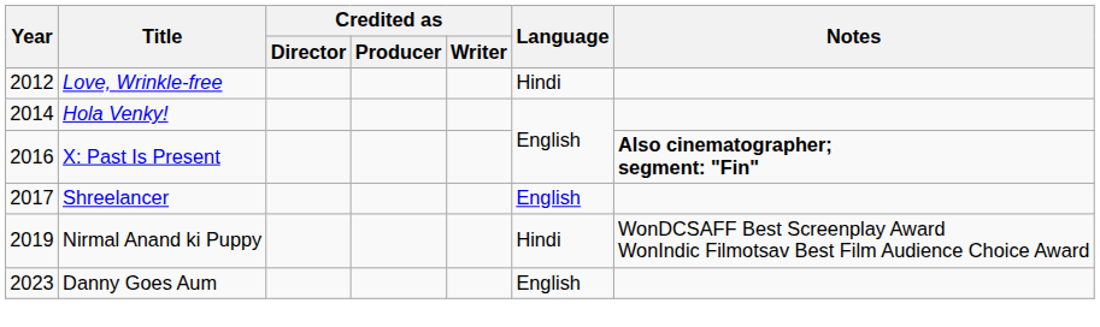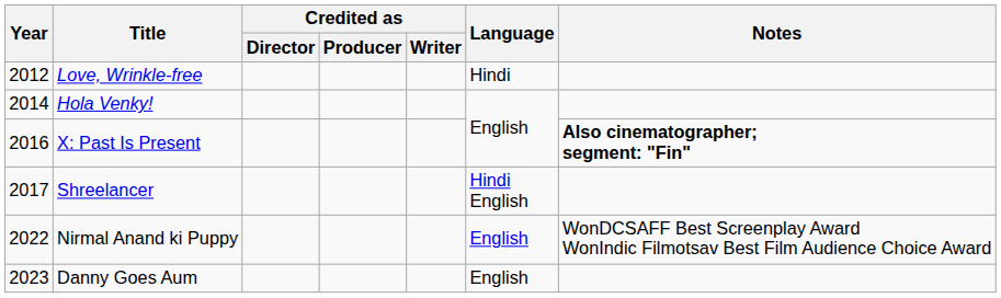 <table class="wikitable sortable">
 <tr>
 <th rowspan="2">Year</th>
 <th rowspan="2">Title</th>
 <th colspan="3">Credited as</th>
 <th rowspan="2">Language</th>
 <th rowspan="2">Notes</th>
 </tr>
 <tr>
 <th>Director</th>
 <th>Producer</th>
 <th>Writer</th>
 </tr>
 <tr>
 <td>2012</td>
 <td><em><a href='#'>Love, Wrinkle-free</a></em></td>
 <td></td>
 <td></td>
 <td></td>
 <td>Hindi</td>
 <td></td>
 </tr>
 <tr>
 <td>2014</td>
 <td><em><a href='#'>Hola Venky!</a></td>
 <td></td>
 <td></td>
 <td></td>
 <td rowspan="2">English</td>
 </tr>
 <tr>
 <td>2016</td>
 <td></em><a href='#'>X: Past Is Present</a><em></td>
 <td></td>
 <td></td>
 <td></td>
 <td><strong>Also cinematographer;<br>segment: </em>"Fin"<em></strong></td>
 </tr>
 <tr>
 <td>2017</td>
 <td></em><a href='#'>Shreelancer</a><em></td>
 <td></td>
 <td></td>
 <td></td>
-<td><a href='#'>English</a></td>
+<td><a href='#'>Hindi</a><br>English</td>
 <td></td>
 </tr>
 <tr>
-<td>2019</td>
+<td>2022</td>
 <td></em>Nirmal Anand ki Puppy<em></td>
 <td></td>
 <td></td>
 <td></td>
-<td>Hindi</td>
+<td><a href='#'>English</a></td>
 <td>WonDCSAFF Best Screenplay Award<br>WonIndic Filmotsav Best Film Audience Choice Award</td>
 </tr>
 <tr>
 <td>2023</td>
 <td></em>Danny Goes Aum<em></td>
 <td></td>
 <td></td>
 <td></td>
 <td>English</td>
 <td></td>
 </tr>
 </table>
